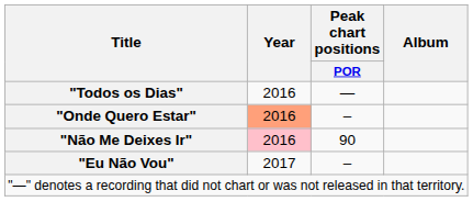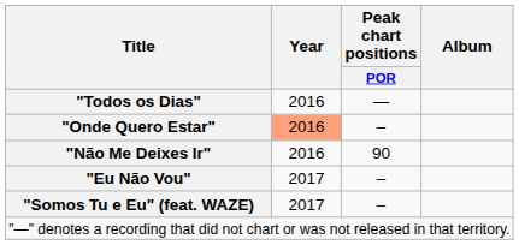 <table class="wikitable plainrowheaders" style="text-align:center;" border="1">
 <tr>
 <th rowspan="2" scope="col" style="width:16em;">Title</th>
 <th rowspan="2" scope="col">Year</th>
 <th scope="col">Peak chart positions</th>
 <th rowspan="2" scope="col">Album</th>
 </tr>
 <tr>
 <th scope="col" style="width:3em;font-size:85%;"><a href='#'>POR</a><br></th>
 </tr>
 <tr>
 <th scope="row">"Todos os Dias"</th>
 <td>2016</td>
 <td>—</td>
 <td></td>
 </tr>
 <tr>
 <th scope="row">"Onde Quero Estar"</th>
 <td style="background: lightsalmon;">2016</td>
 <td>–</td>
 <td></td>
 </tr>
 <tr>
 <th scope="row">"Não Me Deixes Ir"</th>
-<td style="background: pink;">2016</td>
+<td>2016</td>
 <td –>90</td>
 <td></td>
 </tr>
 <tr>
 <th scope="row">"Eu Não Vou"</th>
 <td>2017</td>
 <td>–</td>
 <td></td>
 </tr>
 <tr>
+<th scope="row">"Somos Tu e Eu" (feat. WAZE)</th>
+<td>2017</td>
+<td>–</td>
+<td></td>
+</tr>
+<tr>
 <td colspan="4" style="font-size:90%">"—" denotes a recording that did not chart or was not released in that territory.</td>
 </tr>
 </table>
